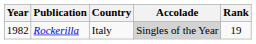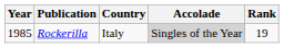 <table class="wikitable">
 <tr>
 <th>Year</th>
 <th>Publication</th>
 <th>Country</th>
 <th>Accolade</th>
 <th>Rank</th>
 </tr>
 <tr>
-<td>1982</td>
+<td>1985</td>
 <td><em><a href='#'>Rockerilla</a></em></td>
 <td>Italy</td>
 <td style="background: lightgrey;">Singles of the Year</td>
 <td style="text-align:center;">19</td>
 </tr>
 </table>
